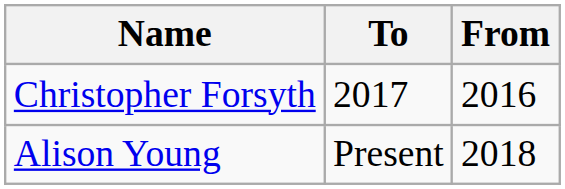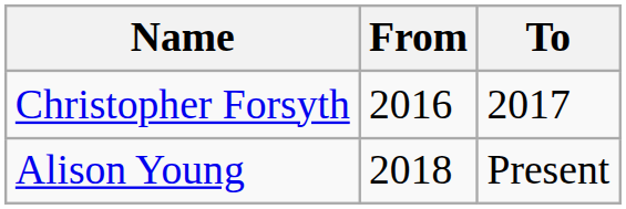 <table class="wikitable sortable">
 <tr>
 <th>Name</th>
+<th>From</th>
 <th>To</th>
-<th>From</th>
 </tr>
 <tr>
 <td><a href='#'>Christopher Forsyth</a></td>
+<td>2016</td>
 <td>2017</td>
-<td>2016</td>
 </tr>
 <tr>
 <td><a href='#'>Alison Young</a></td>
+<td>2018</td>
 <td>Present</td>
-<td>2018</td>
 </tr>
 </table>
